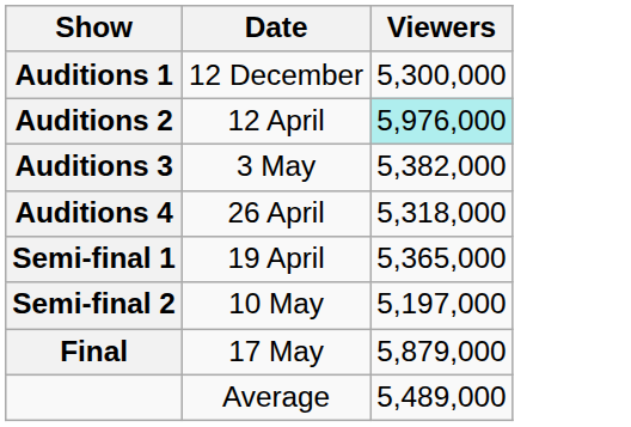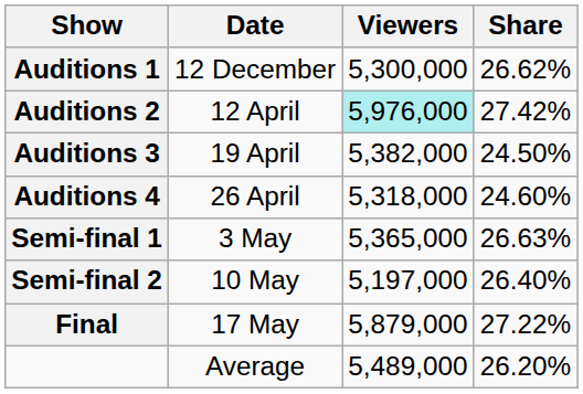 <table class="wikitable" style="text-align:center">
 <tr>
 <th>Show</th>
 <th>Date</th>
 <th>Viewers</th>
+<th>Share</th>
 </tr>
 <tr>
 <th scope="row">Auditions 1</th>
 <td>12 December</td>
 <td>5,300,000</td>
+<td>26.62%</td>
 </tr>
 <tr>
 <th scope="row">Auditions 2</th>
 <td>12 April</td>
 <td style="background: paleturquoise;">5,976,000</td>
+<td>27.42%</td>
 </tr>
 <tr>
 <th scope="row">Auditions 3</th>
-<td>3 May</td>
+<td>19 April</td>
 <td>5,382,000</td>
+<td>24.50%</td>
 </tr>
 <tr>
 <th scope="row">Auditions 4</th>
 <td>26 April</td>
 <td>5,318,000</td>
+<td>24.60%</td>
 </tr>
 <tr>
 <th>Semi-final 1</th>
-<td>19 April</td>
+<td>3 May</td>
 <td>5,365,000</td>
+<td>26.63%</td>
 </tr>
 <tr>
 <th>Semi-final 2</th>
 <td>10 May</td>
 <td>5,197,000</td>
+<td>26.40%</td>
 </tr>
 <tr>
 <th>Final</th>
 <td>17 May</td>
 <td>5,879,000</td>
+<td>27.22%</td>
 </tr>
 <tr>
 <td></td>
 <td>Average</td>
 <td>5,489,000</td>
+<td>26.20%</td>
 </tr>
 </table>
